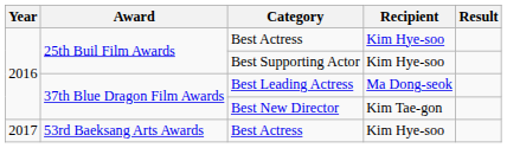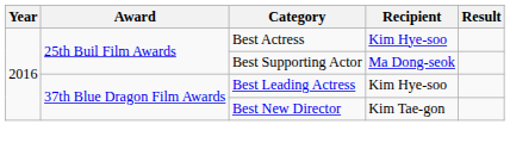 <table class="wikitable">
 <tr>
 <th>Year</th>
 <th>Award</th>
 <th>Category</th>
 <th>Recipient</th>
 <th>Result</th>
 </tr>
 <tr>
 <td rowspan=4>2016</td>
 <td rowspan=2><a href='#'>25th Buil Film Awards</a></td>
 <td>Best Actress</td>
 <td><a href='#'>Kim Hye-soo</a></td>
 <td></td>
 </tr>
 <tr>
 <td>Best Supporting Actor</td>
-<td>Kim Hye-soo</td>
+<td><a href='#'>Ma Dong-seok</a></td>
 <td></td>
 </tr>
 <tr>
 <td rowspan=2 style="text-align:center;"><a href='#'>37th Blue Dragon Film Awards</a></td>
 <td><a href='#'>Best Leading Actress</a></td>
-<td><a href='#'>Ma Dong-seok</a></td>
+<td>Kim Hye-soo</td>
 <td></td>
 </tr>
 <tr>
 <td><a href='#'>Best New Director</a></td>
 <td>Kim Tae-gon</td>
 <td></td>
 </tr>
-<tr>
-<td>2017</td>
-<td><a href='#'>53rd Baeksang Arts Awards</a></td>
-<td><a href='#'>Best Actress</a></td>
-<td>Kim Hye-soo</td>
-<td></td>
-</tr>
 </table>
